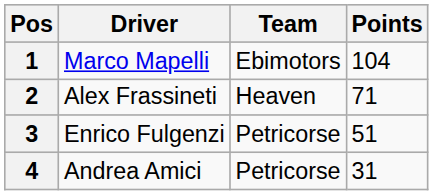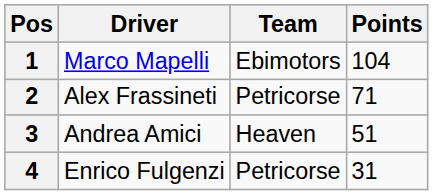 <table class="wikitable" style="font-size: 90%">
 <tr>
 <th>Pos</th>
 <th>Driver</th>
 <th>Team</th>
 <th>Points</th>
 </tr>
 <tr>
 <th>1</th>
 <td> <a href='#'>Marco Mapelli</a></td>
 <td>Ebimotors</td>
 <td>104</td>
 </tr>
 <tr>
 <th>2</th>
 <td> Alex Frassineti</td>
-<td>Heaven</td>
+<td>Petricorse</td>
 <td>71</td>
 </tr>
 <tr>
 <th>3</th>
-<td> Enrico Fulgenzi</td>
-<td>Petricorse</td>
+<td> Andrea Amici</td>
+<td>Heaven</td>
 <td>51</td>
 </tr>
 <tr>
 <th>4</th>
-<td> Andrea Amici</td>
+<td> Enrico Fulgenzi</td>
 <td>Petricorse</td>
 <td>31</td>
 </tr>
 </table>
